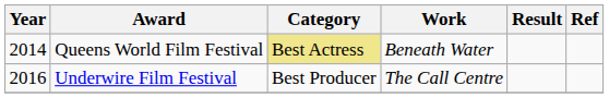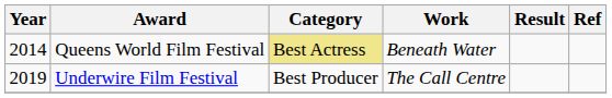 <table class="wikitable plainrowheaders">
 <tr>
 <th>Year</th>
 <th>Award</th>
 <th>Category</th>
 <th>Work</th>
 <th>Result</th>
 <th>Ref</th>
 </tr>
 <tr>
 <td>2014</td>
 <td>Queens World Film Festival</td>
 <td style="background: khaki;">Best Actress</td>
 <td><em>Beneath Water</em></td>
 <td></td>
 <td></td>
 </tr>
 <tr>
-<td>2016</td>
+<td>2019</td>
 <td><a href='#'>Underwire Film Festival</a></td>
 <td>Best Producer</td>
 <td><em>The Call Centre</em></td>
 <td></td>
 <td></td>
 </tr>
 <tr>
 </tr>
 </table>
